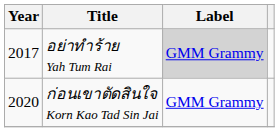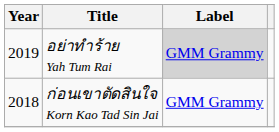 <table class="wikitable">
 <tr>
 <th>Year</th>
 <th>Title</th>
 <th>Label</th>
 <th></th>
 </tr>
 <tr>
-<td>2017</td>
+<td>2019</td>
 <td><em>อย่าทำร้าย<br><small>Yah Tum Rai</small></em></td>
 <td style="background: lightgrey;"><a href='#'>GMM Grammy</a></td>
 <td></td>
 </tr>
 <tr>
-<td>2020</td>
+<td>2018</td>
 <td><em>ก่อนเขาตัดสินใจ<br><small>Korn Kao Tad Sin Jai</small></em></td>
 <td><a href='#'>GMM Grammy</a></td>
 <td></td>
 </tr>
 <tr>
 </tr>
 </table>
